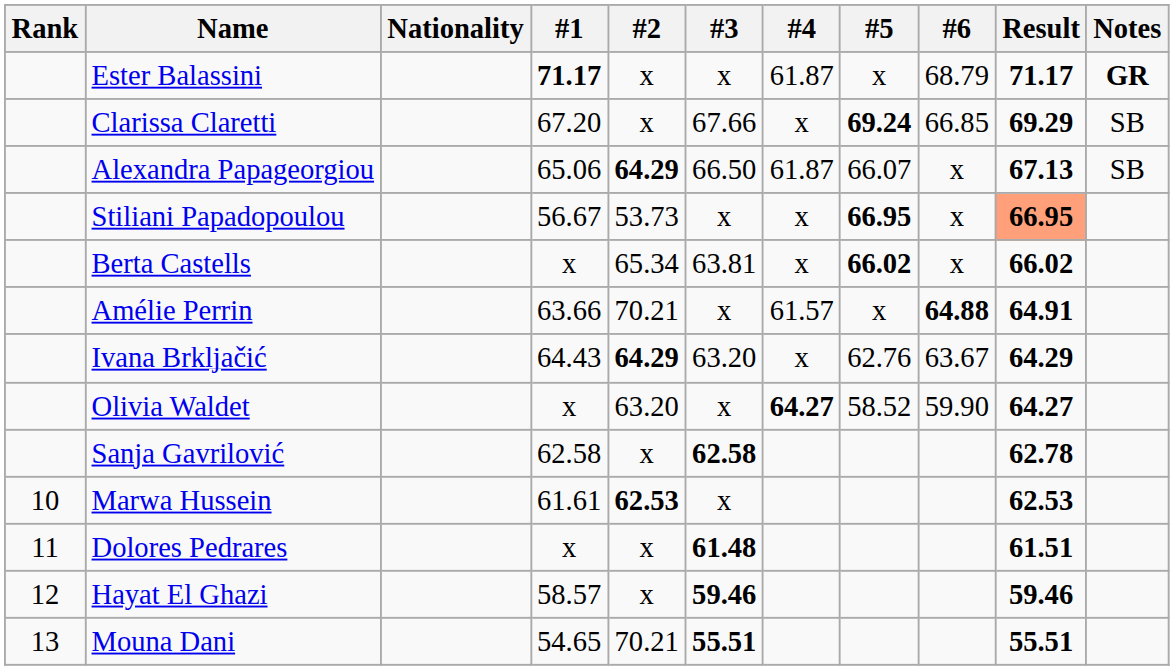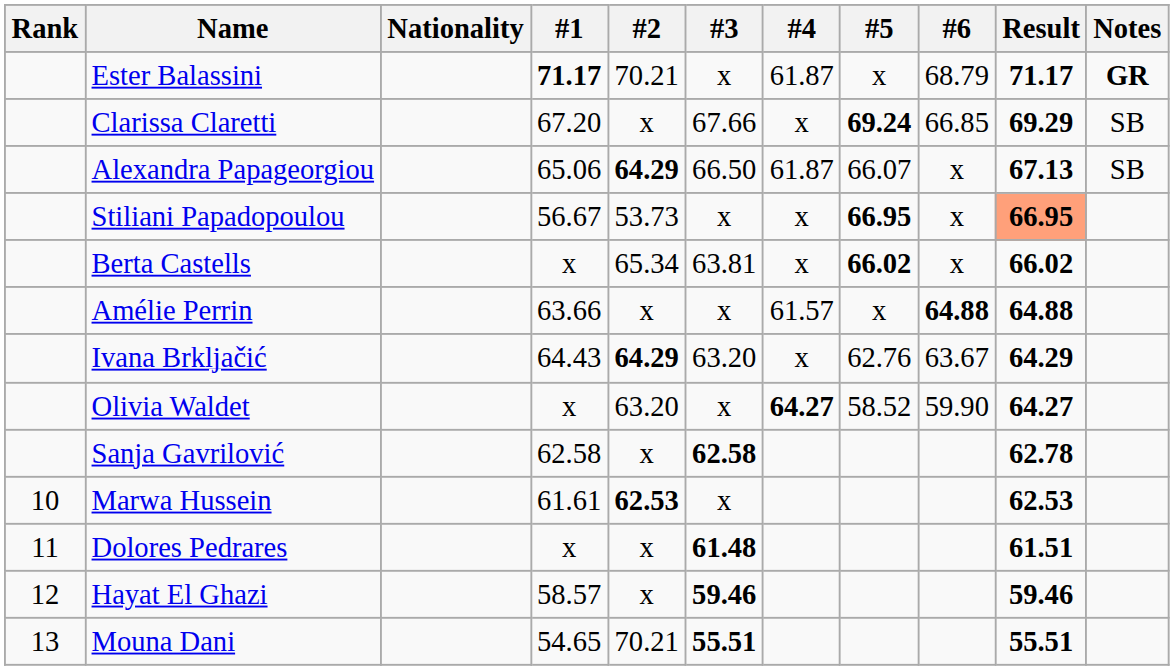 <table class="wikitable sortable" style="text-align:center;font-size:95%">
 <tr>
 <th>Rank</th>
 <th>Name</th>
 <th>Nationality</th>
 <th>#1</th>
 <th>#2</th>
 <th>#3</th>
 <th>#4</th>
 <th>#5</th>
 <th>#6</th>
 <th>Result</th>
 <th>Notes</th>
 </tr>
 <tr>
 <td></td>
 <td align=left><a href='#'>Ester Balassini</a></td>
 <td align=left></td>
 <td><strong>71.17</strong></td>
-<td>x</td>
+<td>70.21</td>
 <td>x</td>
 <td>61.87</td>
 <td>x</td>
 <td>68.79</td>
 <td><strong>71.17</strong></td>
 <td><strong>GR</strong></td>
 </tr>
 <tr>
 <td></td>
 <td align=left><a href='#'>Clarissa Claretti</a></td>
 <td align=left></td>
 <td>67.20</td>
 <td>x</td>
 <td>67.66</td>
 <td>x</td>
 <td><strong>69.24</strong></td>
 <td>66.85</td>
 <td><strong>69.29</strong></td>
 <td>SB</td>
 </tr>
 <tr>
 <td></td>
 <td align=left><a href='#'>Alexandra Papageorgiou</a></td>
 <td align=left></td>
 <td>65.06</td>
 <td><strong>64.29</strong></td>
 <td>66.50</td>
 <td>61.87</td>
 <td>66.07</td>
 <td>x</td>
 <td><strong>67.13</strong></td>
 <td>SB</td>
 </tr>
 <tr>
 <td></td>
 <td align=left><a href='#'>Stiliani Papadopoulou</a></td>
 <td align=left></td>
 <td>56.67</td>
 <td>53.73</td>
 <td>x</td>
 <td>x</td>
 <td><strong>66.95</strong></td>
 <td>x</td>
 <td style="background: lightsalmon;"><strong>66.95</strong></td>
 <td></td>
 </tr>
 <tr>
 <td></td>
 <td align=left><a href='#'>Berta Castells</a></td>
 <td align=left></td>
 <td>x</td>
 <td>65.34</td>
 <td>63.81</td>
 <td>x</td>
 <td><strong>66.02</strong></td>
 <td>x</td>
 <td><strong>66.02</strong></td>
 <td></td>
 </tr>
 <tr>
 <td></td>
 <td align=left><a href='#'>Amélie Perrin</a></td>
 <td align=left></td>
 <td>63.66</td>
-<td>70.21</td>
+<td>x</td>
 <td>x</td>
 <td>61.57</td>
 <td>x</td>
 <td><strong>64.88</strong></td>
-<td><strong>64.91</strong></td>
+<td><strong>64.88</strong></td>
 <td></td>
 </tr>
 <tr>
 <td></td>
 <td align=left><a href='#'>Ivana Brkljačić</a></td>
 <td align=left></td>
 <td>64.43</td>
 <td><strong>64.29</strong></td>
 <td>63.20</td>
 <td>x</td>
 <td>62.76</td>
 <td>63.67</td>
 <td><strong>64.29</strong></td>
 <td></td>
 </tr>
 <tr>
 <td></td>
 <td align=left><a href='#'>Olivia Waldet</a></td>
 <td align=left></td>
 <td>x</td>
 <td>63.20</td>
 <td>x</td>
 <td><strong>64.27</strong></td>
 <td>58.52</td>
 <td>59.90</td>
 <td><strong>64.27</strong></td>
 <td></td>
 </tr>
 <tr>
 <td></td>
 <td align=left><a href='#'>Sanja Gavrilović</a></td>
 <td align=left></td>
 <td>62.58</td>
 <td>x</td>
 <td><strong>62.58</strong></td>
 <td></td>
 <td></td>
 <td></td>
 <td><strong>62.78</strong></td>
 <td></td>
 </tr>
 <tr>
 <td>10</td>
 <td align=left><a href='#'>Marwa Hussein</a></td>
 <td align=left></td>
 <td>61.61</td>
 <td><strong>62.53</strong></td>
 <td>x</td>
 <td></td>
 <td></td>
 <td></td>
 <td><strong>62.53</strong></td>
 <td></td>
 </tr>
 <tr>
 <td>11</td>
 <td align=left><a href='#'>Dolores Pedrares</a></td>
 <td align=left></td>
 <td>x</td>
 <td>x</td>
 <td><strong>61.48</strong></td>
 <td></td>
 <td></td>
 <td></td>
 <td><strong>61.51</strong></td>
 <td></td>
 </tr>
 <tr>
 <td>12</td>
 <td align=left><a href='#'>Hayat El Ghazi</a></td>
 <td align=left></td>
 <td>58.57</td>
 <td>x</td>
 <td><strong>59.46</strong></td>
 <td></td>
 <td></td>
 <td></td>
 <td><strong>59.46</strong></td>
 <td></td>
 </tr>
 <tr>
 <td>13</td>
 <td align=left><a href='#'>Mouna Dani</a></td>
 <td align=left></td>
 <td>54.65</td>
 <td>70.21</td>
 <td><strong>55.51</strong></td>
 <td></td>
 <td></td>
 <td></td>
 <td><strong>55.51</strong></td>
 <td></td>
 </tr>
 </table>
